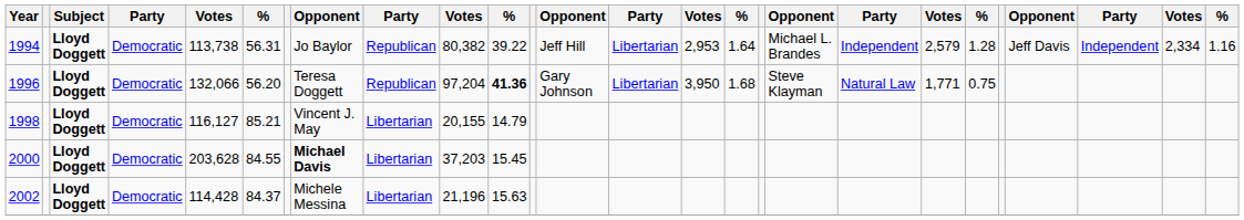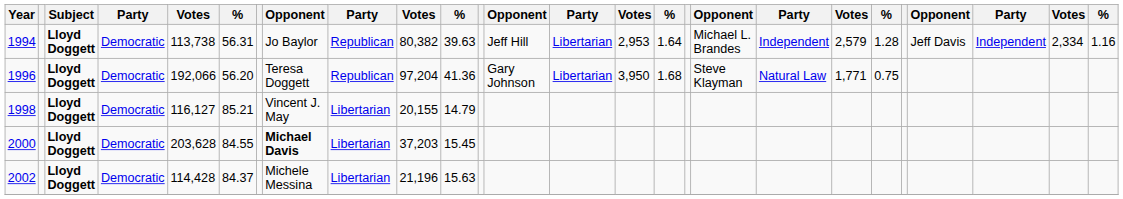 <table class="wikitable" style="margin:0.5em; font-size:95%;">
 <tr>
 <th>Year</th>
 <th></th>
 <th>Subject</th>
 <th>Party</th>
 <th>Votes</th>
 <th>%</th>
 <th></th>
 <th>Opponent</th>
 <th>Party</th>
 <th>Votes</th>
 <th>%</th>
 <th></th>
 <th>Opponent</th>
 <th>Party</th>
 <th>Votes</th>
 <th>%</th>
 <th></th>
 <th>Opponent</th>
 <th>Party</th>
 <th>Votes</th>
 <th>%</th>
 <th></th>
 <th>Opponent</th>
 <th>Party</th>
 <th>Votes</th>
 <th>%</th>
 </tr>
 <tr>
 <td><a href='#'>1994</a></td>
 <td></td>
 <td><strong>Lloyd Doggett</strong></td>
 <td><a href='#'>Democratic</a></td>
 <td>113,738</td>
 <td>56.31</td>
 <td></td>
 <td>Jo Baylor</td>
 <td><a href='#'>Republican</a></td>
 <td>80,382</td>
-<td>39.22</td>
+<td>39.63</td>
 <td></td>
 <td>Jeff Hill</td>
 <td><a href='#'>Libertarian</a></td>
 <td>2,953</td>
 <td>1.64</td>
 <td></td>
 <td>Michael L. Brandes</td>
 <td><a href='#'>Independent</a></td>
 <td>2,579</td>
 <td>1.28</td>
 <td></td>
 <td>Jeff Davis</td>
 <td><a href='#'>Independent</a></td>
 <td>2,334</td>
 <td>1.16</td>
 </tr>
 <tr>
 <td><a href='#'>1996</a></td>
 <td></td>
 <td><strong>Lloyd Doggett</strong></td>
 <td><a href='#'>Democratic</a></td>
-<td>132,066</td>
+<td>192,066</td>
 <td>56.20</td>
 <td></td>
 <td>Teresa Doggett</td>
 <td><a href='#'>Republican</a></td>
 <td>97,204</td>
-<td><strong>41.36</strong></td>
+<td>41.36</td>
 <td></td>
 <td>Gary Johnson</td>
 <td><a href='#'>Libertarian</a></td>
 <td>3,950</td>
 <td>1.68</td>
 <td></td>
 <td>Steve Klayman</td>
 <td><a href='#'>Natural Law</a></td>
 <td>1,771</td>
 <td>0.75</td>
 <td></td>
 <td></td>
 <td></td>
 <td></td>
 <td></td>
 </tr>
 <tr>
 <td><a href='#'>1998</a></td>
 <td></td>
 <td><strong>Lloyd Doggett</strong></td>
 <td><a href='#'>Democratic</a></td>
 <td>116,127</td>
 <td>85.21</td>
 <td></td>
 <td>Vincent J. May</td>
 <td><a href='#'>Libertarian</a></td>
 <td>20,155</td>
 <td>14.79</td>
 <td></td>
 <td></td>
 <td></td>
 <td></td>
 <td></td>
 <td></td>
 <td></td>
 <td></td>
 <td></td>
 <td></td>
 <td></td>
 <td></td>
 <td></td>
 <td></td>
 <td></td>
 </tr>
 <tr>
 <td><a href='#'>2000</a></td>
 <td></td>
 <td><strong>Lloyd Doggett</strong></td>
 <td><a href='#'>Democratic</a></td>
 <td>203,628</td>
 <td>84.55</td>
 <td></td>
 <td><strong>Michael Davis</strong></td>
 <td><a href='#'>Libertarian</a></td>
 <td>37,203</td>
 <td>15.45</td>
 <td></td>
 <td></td>
 <td></td>
 <td></td>
 <td></td>
 <td></td>
 <td></td>
 <td></td>
 <td></td>
 <td></td>
 <td></td>
 <td></td>
 <td></td>
 <td></td>
 <td></td>
 </tr>
 <tr>
 <td><a href='#'>2002</a></td>
 <td></td>
 <td><strong>Lloyd Doggett</strong></td>
 <td><a href='#'>Democratic</a></td>
 <td>114,428</td>
 <td>84.37</td>
 <td></td>
 <td>Michele Messina</td>
 <td><a href='#'>Libertarian</a></td>
 <td>21,196</td>
 <td>15.63</td>
 <td></td>
 <td></td>
 <td></td>
 <td></td>
 <td></td>
 <td></td>
 <td></td>
 <td></td>
 <td></td>
 <td></td>
 <td></td>
 <td></td>
 <td></td>
 <td></td>
 <td></td>
 </tr>
 <tr>
 </tr>
 </table>
